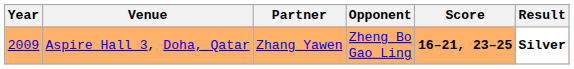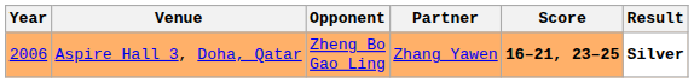 <table class="sortable wikitable" style="font-size: 90%;">
 <tr>
 <th>Year</th>
 <th>Venue</th>
+<th>Opponent</th>
 <th>Partner</th>
-<th>Opponent</th>
 <th>Score</th>
 <th>Result</th>
 </tr>
 <tr style="background:#FFB069">
-<td align="center"><a href='#'>2009</a></td>
+<td align="center"><a href='#'>2006</a></td>
 <td align="left"><a href='#'>Aspire Hall 3</a>, <a href='#'>Doha, Qatar</a></td>
+<td align="left"> <a href='#'>Zheng Bo</a> <br>  <a href='#'>Gao Ling</a></td>
 <td align="left"> <a href='#'>Zhang Yawen</a></td>
-<td align="left"> <a href='#'>Zheng Bo</a> <br>  <a href='#'>Gao Ling</a></td>
 <td align="left"><strong>16–21, 23–25</strong></td>
 <td style="text-align:left; background:white"> <strong>Silver</strong></td>
 </tr>
 </table>
